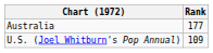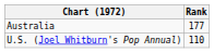 <table class="wikitable sortable">
 <tr>
 <th align="left">Chart (1972)</th>
 <th style="text-align:center;">Rank</th>
 </tr>
 <tr>
 <td>Australia</td>
 <td style="text-align:center;">177</td>
 </tr>
 <tr>
 <td>U.S. (<a href='#'>Joel Whitburn</a>'s <em>Pop Annual</em>)</td>
-<td style="text-align:center;">109</td>
+<td style="text-align:center;">110</td>
 </tr>
 </table>
